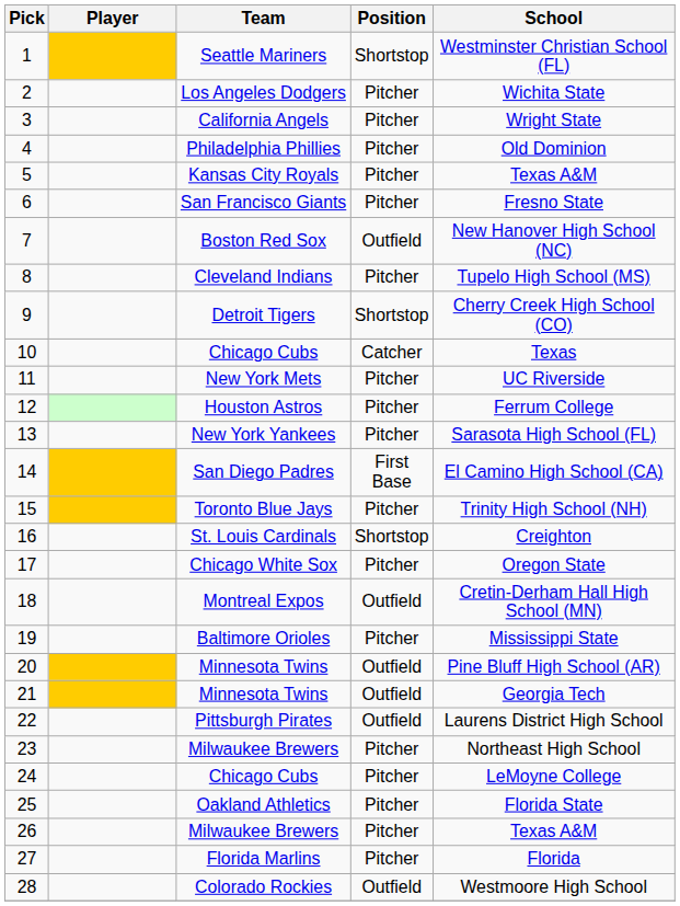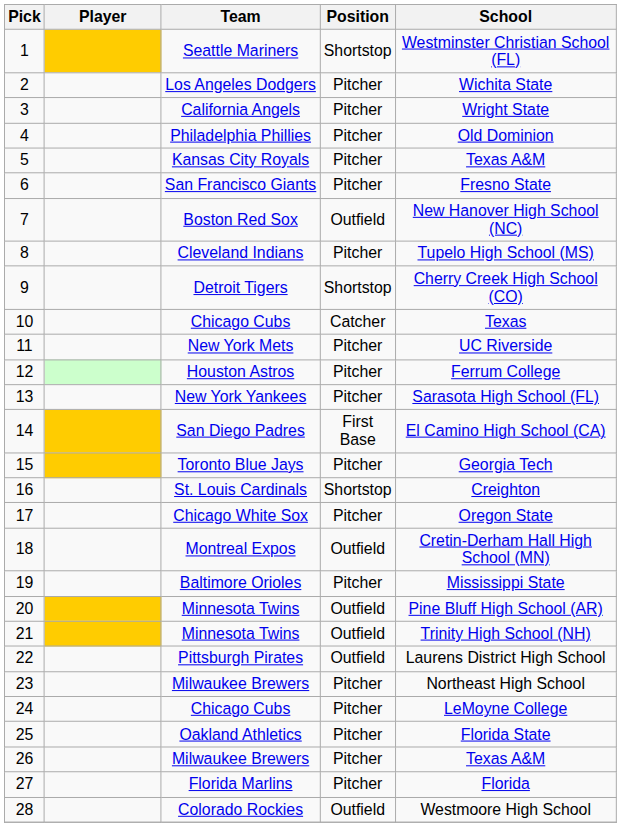 <table class="wikitable sortable" style="text-align:center" width=70%>
 <tr>
 <th width="5%">Pick</th>
 <th width="20%">Player</th>
 <th width="27%">Team</th>
 <th width="10%">Position</th>
 <th width="38%">School</th>
 </tr>
 <tr>
 <td>1</td>
 <td bgcolor="#FFCC00"></td>
 <td><a href='#'>Seattle Mariners</a></td>
 <td>Shortstop</td>
 <td><a href='#'>Westminster Christian School (FL)</a></td>
 </tr>
 <tr>
 <td>2</td>
 <td></td>
 <td><a href='#'>Los Angeles Dodgers</a></td>
 <td>Pitcher</td>
 <td><a href='#'>Wichita State</a></td>
 </tr>
 <tr>
 <td>3</td>
 <td></td>
 <td><a href='#'>California Angels</a></td>
 <td>Pitcher</td>
 <td><a href='#'>Wright State</a></td>
 </tr>
 <tr>
 <td>4</td>
 <td></td>
 <td><a href='#'>Philadelphia Phillies</a></td>
 <td>Pitcher</td>
 <td><a href='#'>Old Dominion</a></td>
 </tr>
 <tr>
 <td>5</td>
 <td></td>
 <td><a href='#'>Kansas City Royals</a></td>
 <td>Pitcher</td>
 <td><a href='#'>Texas A&M</a></td>
 </tr>
 <tr>
 <td>6</td>
 <td></td>
 <td><a href='#'>San Francisco Giants</a></td>
 <td>Pitcher</td>
 <td><a href='#'>Fresno State</a></td>
 </tr>
 <tr>
 <td>7</td>
 <td></td>
 <td><a href='#'>Boston Red Sox</a></td>
 <td>Outfield</td>
 <td><a href='#'>New Hanover High School (NC)</a></td>
 </tr>
 <tr>
 <td>8</td>
 <td></td>
 <td><a href='#'>Cleveland Indians</a></td>
 <td>Pitcher</td>
 <td><a href='#'>Tupelo High School (MS)</a></td>
 </tr>
 <tr>
 <td>9</td>
 <td></td>
 <td><a href='#'>Detroit Tigers</a></td>
 <td>Shortstop</td>
 <td><a href='#'>Cherry Creek High School (CO)</a></td>
 </tr>
 <tr>
 <td>10</td>
 <td></td>
 <td><a href='#'>Chicago Cubs</a></td>
 <td>Catcher</td>
 <td><a href='#'>Texas</a></td>
 </tr>
 <tr>
 <td>11</td>
 <td></td>
 <td><a href='#'>New York Mets</a></td>
 <td>Pitcher</td>
 <td><a href='#'>UC Riverside</a></td>
 </tr>
 <tr>
 <td>12</td>
 <td bgcolor="#CCFFCC"></td>
 <td><a href='#'>Houston Astros</a></td>
 <td>Pitcher</td>
 <td><a href='#'>Ferrum College</a></td>
 </tr>
 <tr>
 <td>13</td>
 <td></td>
 <td><a href='#'>New York Yankees</a></td>
 <td>Pitcher</td>
 <td><a href='#'>Sarasota High School (FL)</a></td>
 </tr>
 <tr>
 <td>14</td>
 <td bgcolor="#FFCC00"></td>
 <td><a href='#'>San Diego Padres</a></td>
 <td>First Base</td>
 <td><a href='#'>El Camino High School (CA)</a></td>
 </tr>
 <tr>
 <td>15</td>
 <td bgcolor="#FFCC00"></td>
 <td><a href='#'>Toronto Blue Jays</a></td>
 <td>Pitcher</td>
-<td><a href='#'>Trinity High School (NH)</a></td>
+<td><a href='#'>Georgia Tech</a></td>
 </tr>
 <tr>
 <td>16</td>
 <td></td>
 <td><a href='#'>St. Louis Cardinals</a></td>
 <td>Shortstop</td>
 <td><a href='#'>Creighton</a></td>
 </tr>
 <tr>
 <td>17</td>
 <td></td>
 <td><a href='#'>Chicago White Sox</a></td>
 <td>Pitcher</td>
 <td><a href='#'>Oregon State</a></td>
 </tr>
 <tr>
 <td>18</td>
 <td></td>
 <td><a href='#'>Montreal Expos</a></td>
 <td>Outfield</td>
 <td><a href='#'>Cretin-Derham Hall High School (MN)</a></td>
 </tr>
 <tr>
 <td>19</td>
 <td></td>
 <td><a href='#'>Baltimore Orioles</a></td>
 <td>Pitcher</td>
 <td><a href='#'>Mississippi State</a></td>
 </tr>
 <tr>
 <td>20</td>
 <td bgcolor="#FFCC00"></td>
 <td><a href='#'>Minnesota Twins</a></td>
 <td>Outfield</td>
 <td><a href='#'>Pine Bluff High School (AR)</a></td>
 </tr>
 <tr>
 <td>21</td>
 <td bgcolor="#FFCC00"></td>
 <td><a href='#'>Minnesota Twins</a></td>
 <td>Outfield</td>
-<td><a href='#'>Georgia Tech</a></td>
+<td><a href='#'>Trinity High School (NH)</a></td>
 </tr>
 <tr>
 <td>22</td>
 <td></td>
 <td><a href='#'>Pittsburgh Pirates</a></td>
 <td>Outfield</td>
 <td>Laurens District High School</td>
 </tr>
 <tr>
 <td>23</td>
 <td></td>
 <td><a href='#'>Milwaukee Brewers</a></td>
 <td>Pitcher</td>
 <td>Northeast High School</td>
 </tr>
 <tr>
 <td>24</td>
 <td></td>
 <td><a href='#'>Chicago Cubs</a></td>
 <td>Pitcher</td>
 <td><a href='#'>LeMoyne College</a></td>
 </tr>
 <tr>
 <td>25</td>
 <td></td>
 <td><a href='#'>Oakland Athletics</a></td>
 <td>Pitcher</td>
 <td><a href='#'>Florida State</a></td>
 </tr>
 <tr>
 <td>26</td>
 <td></td>
 <td><a href='#'>Milwaukee Brewers</a></td>
 <td>Pitcher</td>
 <td><a href='#'>Texas A&M</a></td>
 </tr>
 <tr>
 <td>27</td>
 <td></td>
 <td><a href='#'>Florida Marlins</a></td>
 <td>Pitcher</td>
 <td><a href='#'>Florida</a></td>
 </tr>
 <tr>
 <td>28</td>
 <td></td>
 <td><a href='#'>Colorado Rockies</a></td>
 <td>Outfield</td>
 <td>Westmoore High School</td>
 </tr>
 <tr>
 </tr>
 </table>
